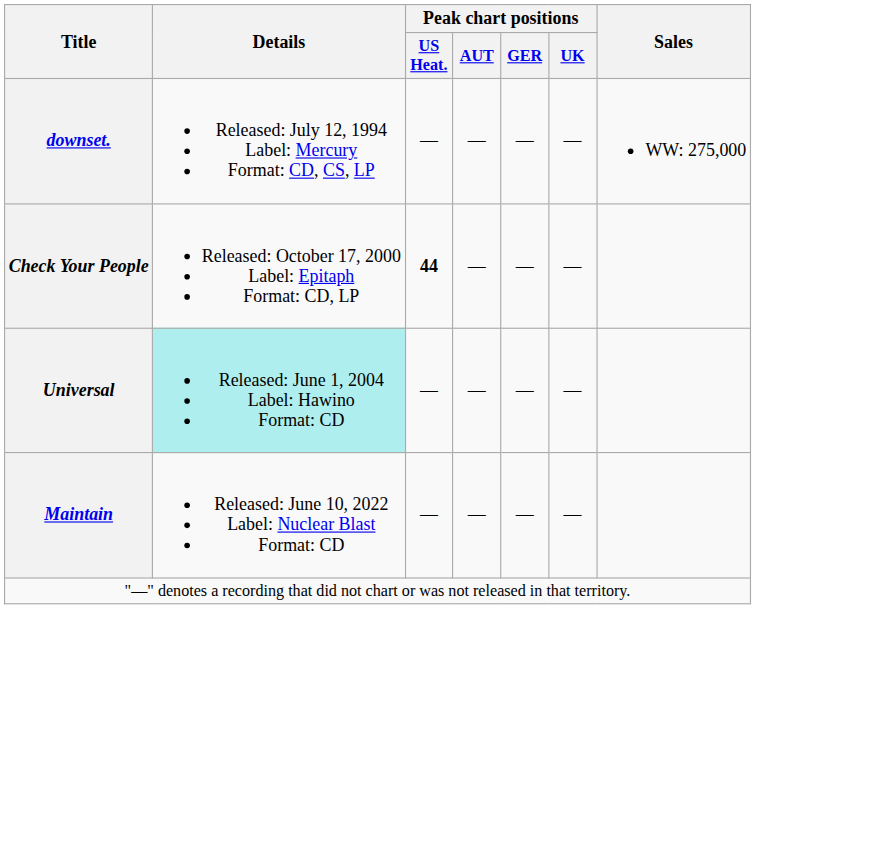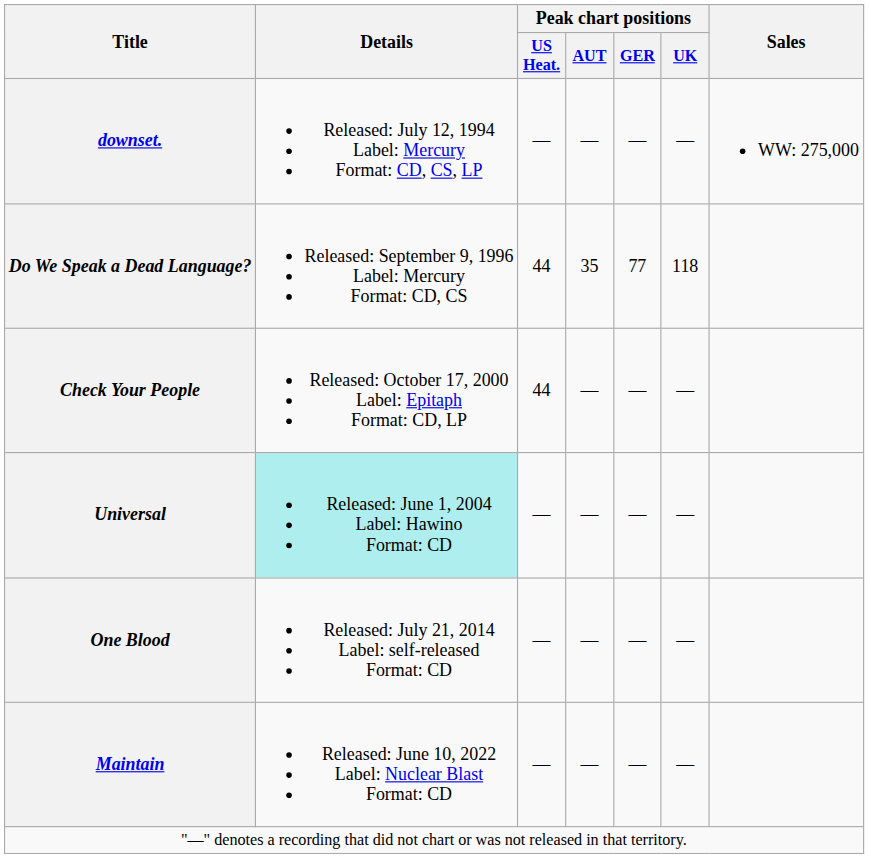 <table class="wikitable plainrowheaders" style="text-align:center;">
 <tr>
 <th scope="col" rowspan="2">Title</th>
 <th scope="col" rowspan="2">Details</th>
 <th scope="col" colspan="4">Peak chart positions</th>
 <th scope="col" rowspan="2">Sales</th>
 </tr>
 <tr>
 <th scope="col" style="width:2.5em;font-size:90%;"><a href='#'>US<br>Heat.</a><br></th>
 <th scope="col" style="width:2.5em;font-size:90%;"><a href='#'>AUT</a><br></th>
 <th scope="col" style="width:2.5em;font-size:90%;"><a href='#'>GER</a><br></th>
 <th scope="col" style="width:2.5em;font-size:90%;"><a href='#'>UK</a><br></th>
 </tr>
 <tr>
 <th scope="row"><em><a href='#'>downset.</a></em></th>
 <td><br><ul><li>Released: July 12, 1994</li><li>Label: <a href='#'>Mercury</a></li><li>Format: <a href='#'>CD</a>, <a href='#'>CS</a>, <a href='#'>LP</a></li></ul></td>
 <td>—</td>
 <td>—</td>
 <td>—</td>
 <td>—</td>
 <td><br><ul><li>WW: 275,000</li></ul></td>
 </tr>
 <tr>
+<th scope="row"><em>Do We Speak a Dead Language?</em></th>
+<td><br><ul><li>Released: September 9, 1996</li><li>Label: Mercury</li><li>Format: CD, CS</li></ul></td>
+<td>44</td>
+<td>35</td>
+<td>77</td>
+<td>118</td>
+<td></td>
+</tr>
+<tr>
 <th scope="row"><em>Check Your People</em></th>
 <td><br><ul><li>Released: October 17, 2000</li><li>Label: <a href='#'>Epitaph</a></li><li>Format: CD, LP</li></ul></td>
-<td><strong>44</strong></td>
+<td>44</td>
 <td>—</td>
 <td>—</td>
 <td>—</td>
 <td></td>
 </tr>
 <tr>
 <th scope="row"><em>Universal</em></th>
 <td style="background: paleturquoise;"><br><ul><li>Released: June 1, 2004</li><li>Label: Hawino</li><li>Format: CD</li></ul></td>
+<td>—</td>
+<td>—</td>
+<td>—</td>
+<td>—</td>
+<td></td>
+</tr>
+<tr>
+<th scope="row"><em>One Blood</em></th>
+<td><br><ul><li>Released: July 21, 2014</li><li>Label: self-released</li><li>Format: CD</li></ul></td>
 <td>—</td>
 <td>—</td>
 <td>—</td>
 <td>—</td>
 <td></td>
 </tr>
 <tr>
 <th scope="row"><em><a href='#'>Maintain</a></em></th>
 <td><br><ul><li>Released: June 10, 2022</li><li>Label: <a href='#'>Nuclear Blast</a></li><li>Format: CD</li></ul></td>
 <td>—</td>
 <td>—</td>
 <td>—</td>
 <td>—</td>
 <td></td>
 </tr>
 <tr>
 <td colspan="7" style="font-size:90%">"—" denotes a recording that did not chart or was not released in that territory.</td>
 </tr>
 </table>
